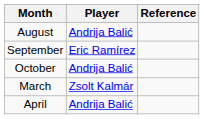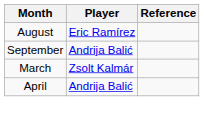 <table class="wikitable">
 <tr>
 <th>Month</th>
 <th>Player</th>
 <th>Reference</th>
 </tr>
 <tr>
 <td align="center">August</td>
-<td> <a href='#'>Andrija Balić</a></td>
+<td> <a href='#'>Eric Ramírez</a></td>
 <td></td>
 </tr>
 <tr>
 <td align="center">September</td>
-<td> <a href='#'>Eric Ramírez</a></td>
-<td></td>
-</tr>
-<tr>
-<td align="center">October</td>
 <td> <a href='#'>Andrija Balić</a></td>
 <td></td>
 </tr>
 <tr>
 <td align="center">March</td>
 <td> <a href='#'>Zsolt Kalmár</a></td>
 <td></td>
 </tr>
 <tr>
 <td align="center">April</td>
 <td> <a href='#'>Andrija Balić</a></td>
 <td></td>
 </tr>
 </table>
